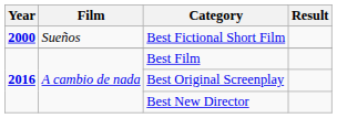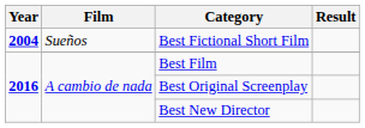 <table class="wikitable">
 <tr>
 <th>Year</th>
 <th>Film</th>
 <th>Category</th>
 <th>Result</th>
 </tr>
 <tr>
-<td><strong><a href='#'>2000</a></strong></td>
+<td><strong><a href='#'>2004</a></strong></td>
 <td><em>Sueños</em></td>
 <td><a href='#'>Best Fictional Short Film</a></td>
 <td></td>
 </tr>
 <tr>
 <td rowspan="5"><strong><a href='#'>2016</a></strong></td>
 </tr>
 <tr>
 <td rowspan="4"><em><a href='#'>A cambio de nada</a></em></td>
 </tr>
 <tr>
 <td><a href='#'>Best Film</a></td>
 <td></td>
 </tr>
 <tr>
 <td><a href='#'>Best Original Screenplay</a></td>
 <td></td>
 </tr>
 <tr>
 <td><a href='#'>Best New Director</a></td>
 <td></td>
 </tr>
 </table>
